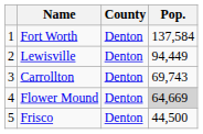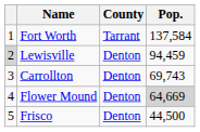 <table class="wikitable sortable">
 <tr>
 <th></th>
 <th>Name</th>
 <th>County</th>
 <th>Pop.</th>
 </tr>
 <tr>
 <td>1</td>
 <td><a href='#'>Fort Worth</a></td>
-<td><a href='#'>Denton</a></td>
+<td><a href='#'>Tarrant</a></td>
 <td>137,584</td>
 </tr>
 <tr>
-<td>2</td>
+<td style="background: lightgrey;">2</td>
 <td><a href='#'>Lewisville</a></td>
 <td><a href='#'>Denton</a></td>
-<td>94,449</td>
+<td>94,459</td>
 </tr>
 <tr>
 <td>3</td>
 <td><a href='#'>Carrollton</a></td>
 <td><a href='#'>Denton</a></td>
 <td>69,743</td>
 </tr>
 <tr>
 <td>4</td>
 <td><a href='#'>Flower Mound</a></td>
 <td><a href='#'>Denton</a></td>
 <td style="background: lightgrey;">64,669</td>
 </tr>
 <tr>
 <td>5</td>
 <td><a href='#'>Frisco</a></td>
 <td><a href='#'>Denton</a></td>
 <td>44,500</td>
 </tr>
 </table>
